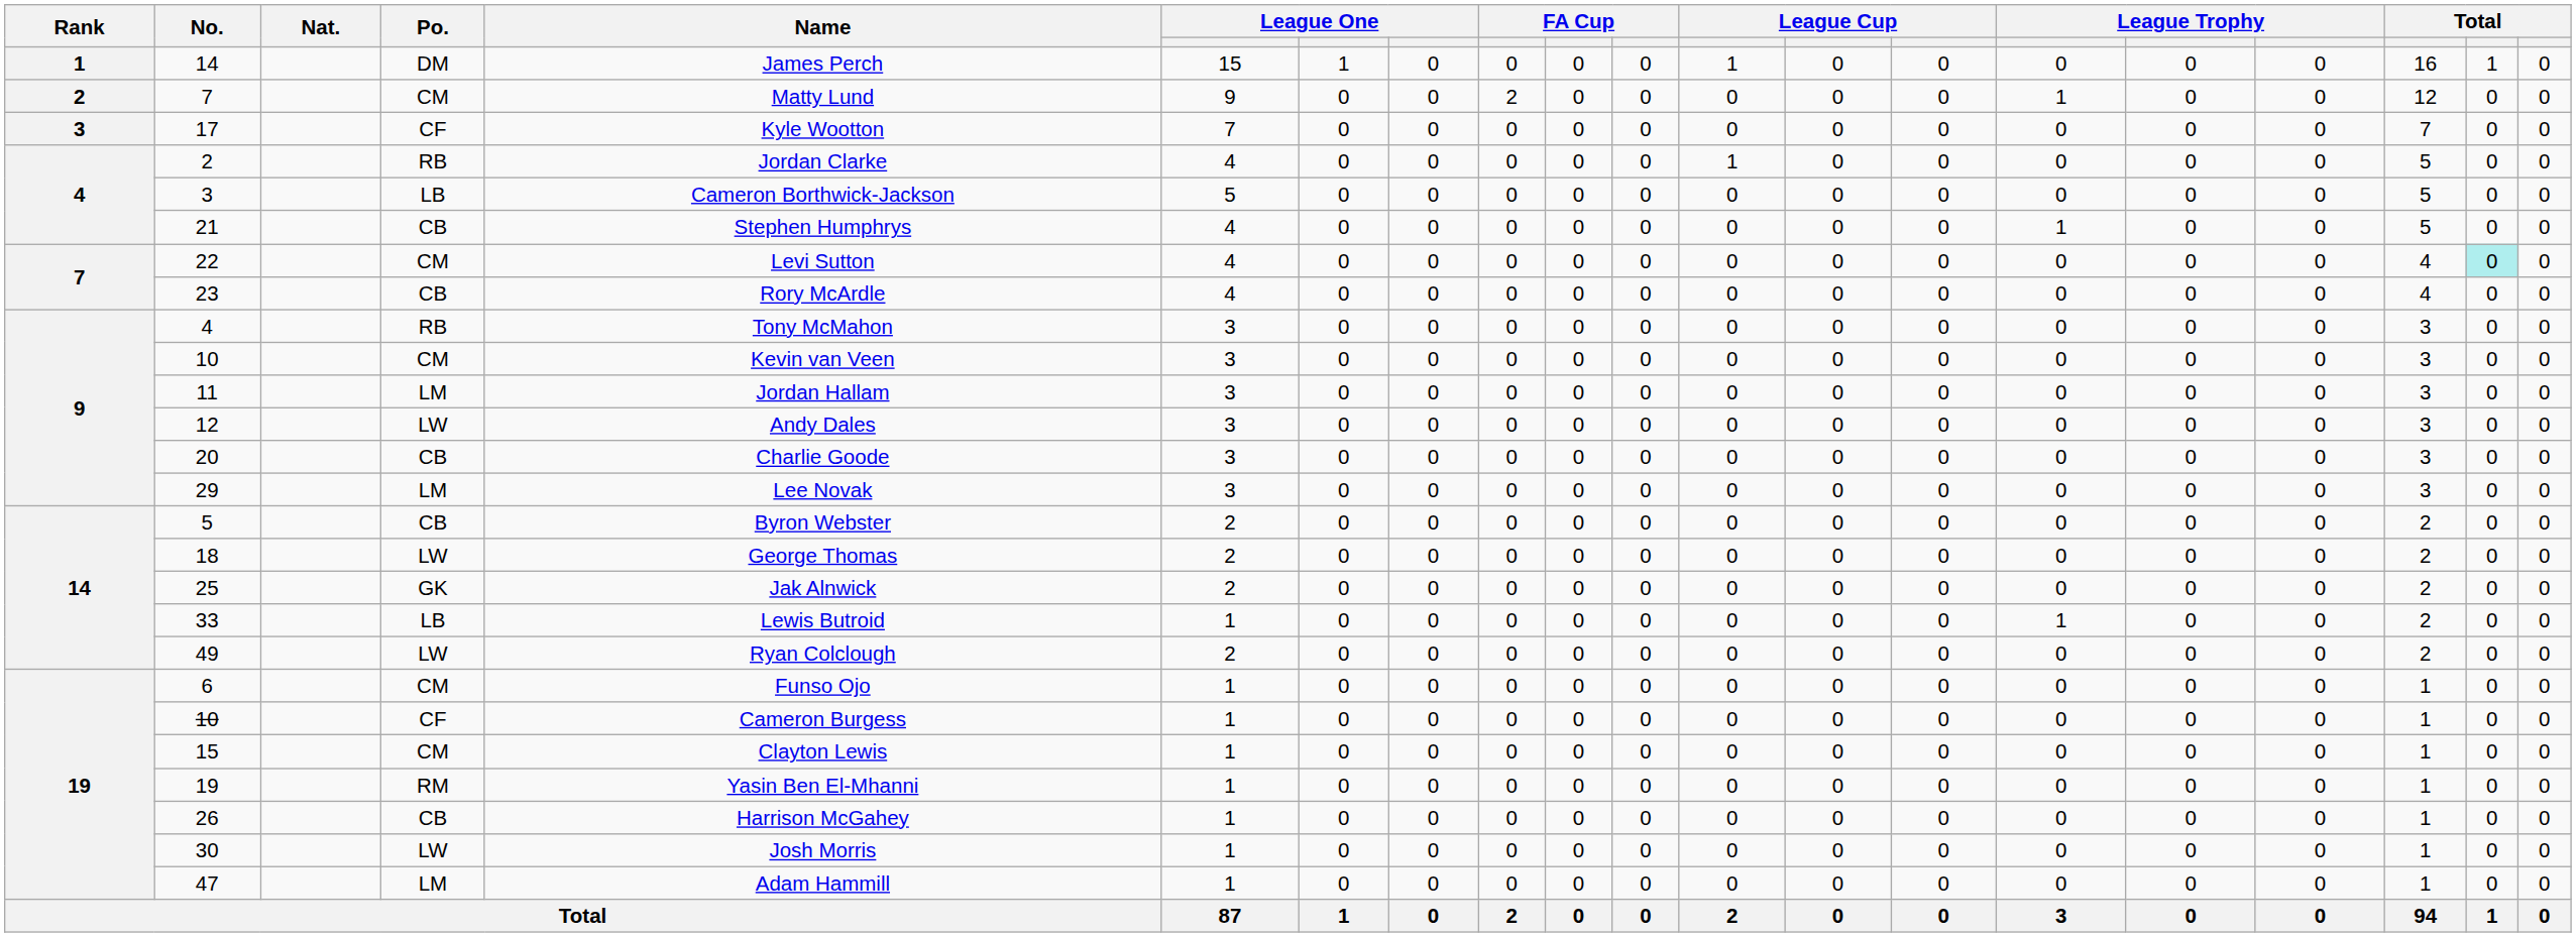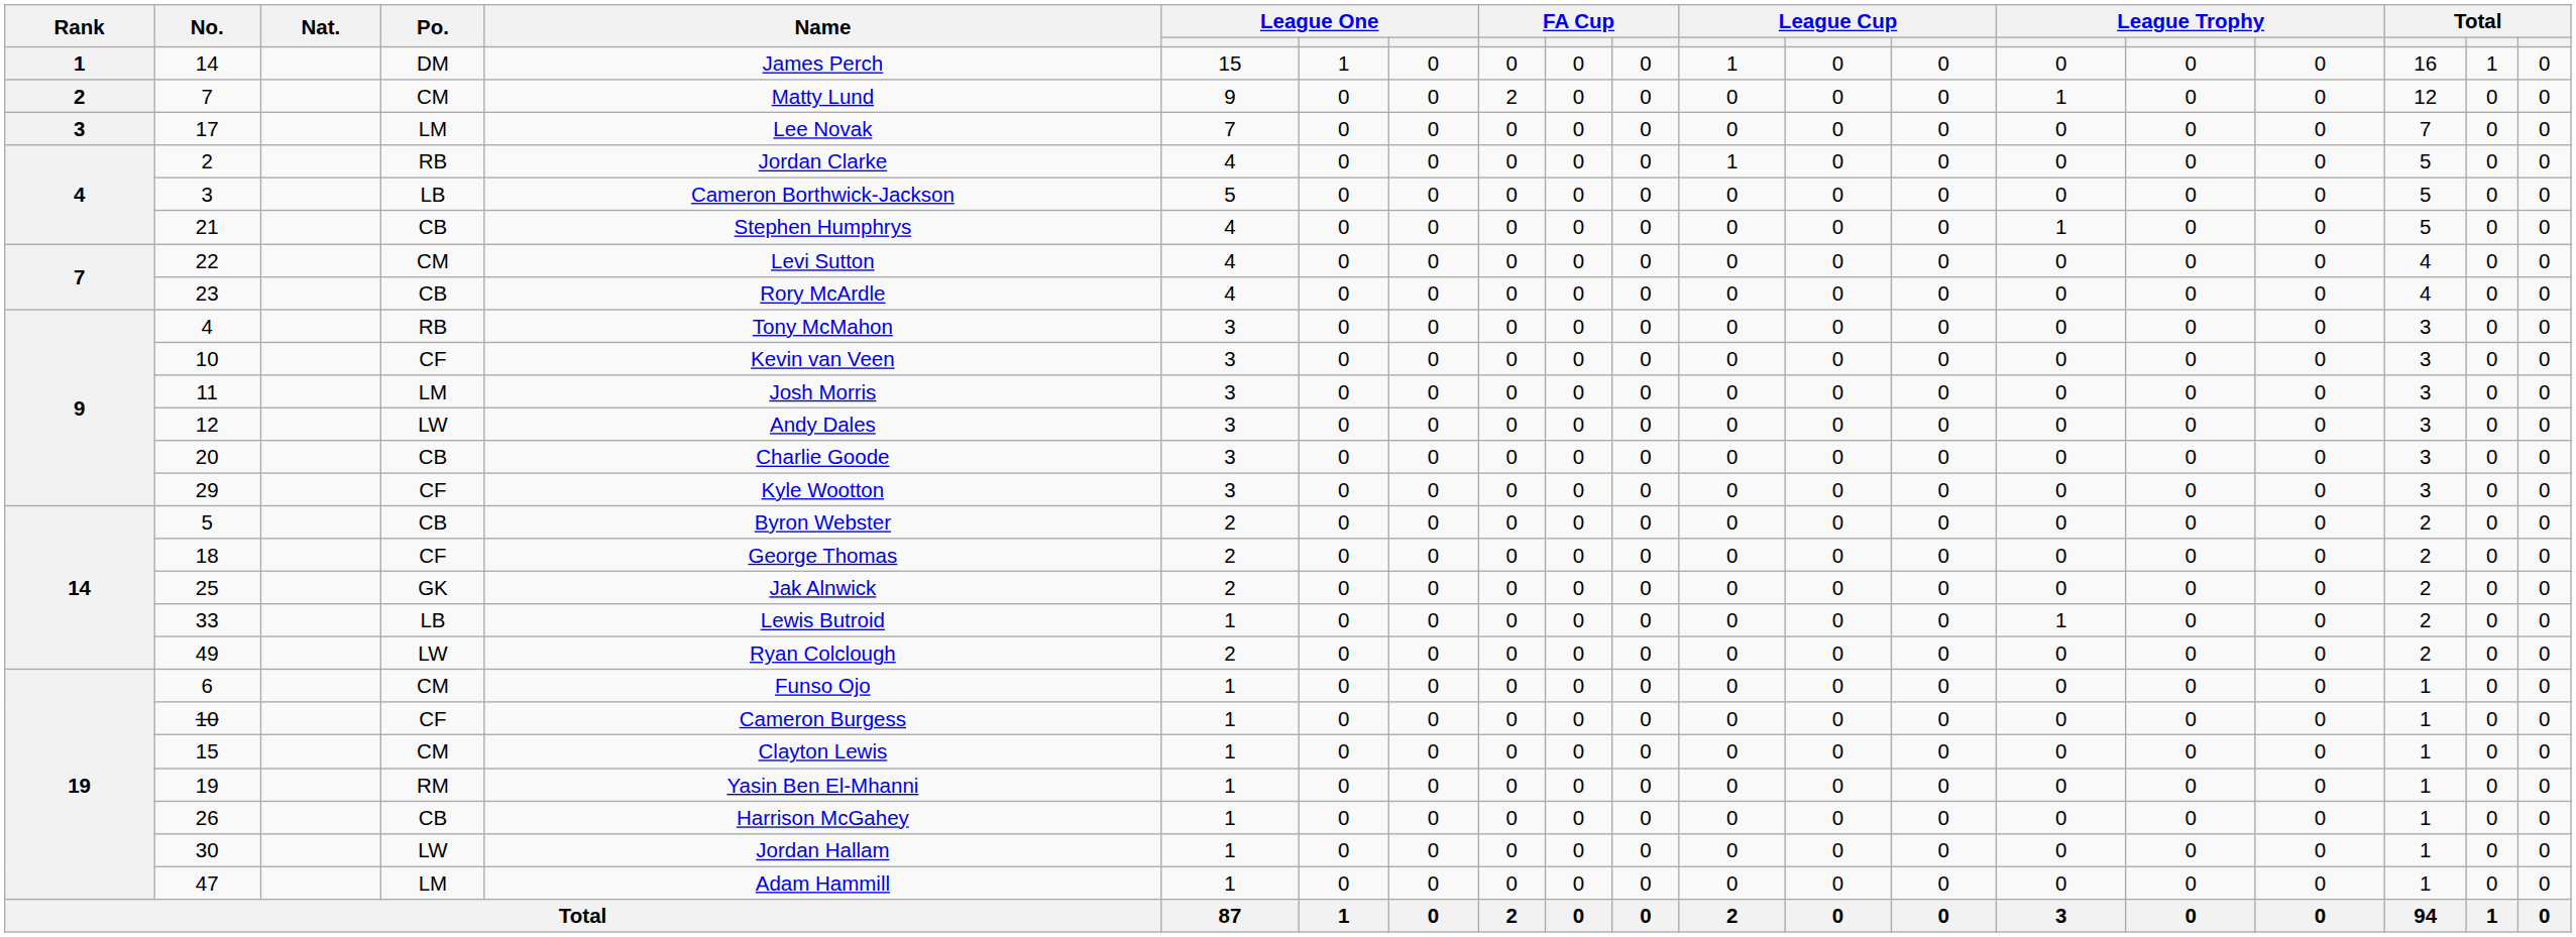 <table class="wikitable" style="text-align:center; font-size:95%; width:95%;">
 <tr>
 <th rowspan=2>Rank</th>
 <th rowspan=2>No.</th>
 <th rowspan=2>Nat.</th>
 <th rowspan=2>Po.</th>
 <th rowspan=2>Name</th>
 <th colspan=3><a href='#'>League One</a></th>
 <th colspan=3><a href='#'>FA Cup</a></th>
 <th colspan=3><a href='#'>League Cup</a></th>
 <th colspan=3><a href='#'>League Trophy</a></th>
 <th colspan=3>Total</th>
 </tr>
 <tr>
 <th></th>
 <th></th>
 <th></th>
 <th></th>
 <th></th>
 <th></th>
 <th></th>
 <th></th>
 <th></th>
 <th></th>
 <th></th>
 <th></th>
 <th></th>
 <th></th>
 <th></th>
 </tr>
 <tr>
 <th rowspan=1>1</th>
 <td>14</td>
 <td></td>
 <td>DM</td>
 <td><a href='#'>James Perch</a></td>
 <td>15</td>
 <td>1</td>
 <td>0</td>
 <td>0</td>
 <td>0</td>
 <td>0</td>
 <td>1</td>
 <td>0</td>
 <td>0</td>
 <td>0</td>
 <td>0</td>
 <td>0</td>
 <td>16</td>
 <td>1</td>
 <td>0</td>
 </tr>
 <tr>
 <th rowspan=1>2</th>
 <td>7</td>
 <td></td>
 <td>CM</td>
 <td><a href='#'>Matty Lund</a></td>
 <td>9</td>
 <td>0</td>
 <td>0</td>
 <td>2</td>
 <td>0</td>
 <td>0</td>
 <td>0</td>
 <td>0</td>
 <td>0</td>
 <td>1</td>
 <td>0</td>
 <td>0</td>
 <td>12</td>
 <td>0</td>
 <td>0</td>
 </tr>
 <tr>
 <th rowspan=1>3</th>
 <td>17</td>
 <td></td>
-<td>CF</td>
-<td><a href='#'>Kyle Wootton</a></td>
+<td>LM</td>
+<td><a href='#'>Lee Novak</a></td>
 <td>7</td>
 <td>0</td>
 <td>0</td>
 <td>0</td>
 <td>0</td>
 <td>0</td>
 <td>0</td>
 <td>0</td>
 <td>0</td>
 <td>0</td>
 <td>0</td>
 <td>0</td>
 <td>7</td>
 <td>0</td>
 <td>0</td>
 </tr>
 <tr>
 <th rowspan=3>4</th>
 <td>2</td>
 <td></td>
 <td>RB</td>
 <td><a href='#'>Jordan Clarke</a></td>
 <td>4</td>
 <td>0</td>
 <td>0</td>
 <td>0</td>
 <td>0</td>
 <td>0</td>
 <td>1</td>
 <td>0</td>
 <td>0</td>
 <td>0</td>
 <td>0</td>
 <td>0</td>
 <td>5</td>
 <td>0</td>
 <td>0</td>
 </tr>
 <tr>
 <td>3</td>
 <td></td>
 <td>LB</td>
 <td><a href='#'>Cameron Borthwick-Jackson</a></td>
 <td>5</td>
 <td>0</td>
 <td>0</td>
 <td>0</td>
 <td>0</td>
 <td>0</td>
 <td>0</td>
 <td>0</td>
 <td>0</td>
 <td>0</td>
 <td>0</td>
 <td>0</td>
 <td>5</td>
 <td>0</td>
 <td>0</td>
 </tr>
 <tr>
 <td>21</td>
 <td></td>
 <td>CB</td>
 <td><a href='#'>Stephen Humphrys</a></td>
 <td>4</td>
 <td>0</td>
 <td>0</td>
 <td>0</td>
 <td>0</td>
 <td>0</td>
 <td>0</td>
 <td>0</td>
 <td>0</td>
 <td>1</td>
 <td>0</td>
 <td>0</td>
 <td>5</td>
 <td>0</td>
 <td>0</td>
 </tr>
 <tr>
 <th rowspan=2>7</th>
 <td>22</td>
 <td></td>
 <td>CM</td>
 <td><a href='#'>Levi Sutton</a></td>
 <td>4</td>
 <td>0</td>
 <td>0</td>
 <td>0</td>
 <td>0</td>
 <td>0</td>
 <td>0</td>
 <td>0</td>
 <td>0</td>
 <td>0</td>
 <td>0</td>
 <td>0</td>
 <td>4</td>
-<td style="background: paleturquoise;">0</td>
+<td>0</td>
 <td>0</td>
 </tr>
 <tr>
 <td>23</td>
 <td></td>
 <td>CB</td>
 <td><a href='#'>Rory McArdle</a></td>
 <td>4</td>
 <td>0</td>
 <td>0</td>
 <td>0</td>
 <td>0</td>
 <td>0</td>
 <td>0</td>
 <td>0</td>
 <td>0</td>
 <td>0</td>
 <td>0</td>
 <td>0</td>
 <td>4</td>
 <td>0</td>
 <td>0</td>
 </tr>
 <tr>
 <th rowspan=6>9</th>
 <td>4</td>
 <td></td>
 <td>RB</td>
 <td><a href='#'>Tony McMahon</a></td>
 <td>3</td>
 <td>0</td>
 <td>0</td>
 <td>0</td>
 <td>0</td>
 <td>0</td>
 <td>0</td>
 <td>0</td>
 <td>0</td>
 <td>0</td>
 <td>0</td>
 <td>0</td>
 <td>3</td>
 <td>0</td>
 <td>0</td>
 </tr>
 <tr>
 <td>10</td>
 <td></td>
-<td>CM</td>
+<td>CF</td>
 <td><a href='#'>Kevin van Veen</a></td>
 <td>3</td>
 <td>0</td>
 <td>0</td>
 <td>0</td>
 <td>0</td>
 <td>0</td>
 <td>0</td>
 <td>0</td>
 <td>0</td>
 <td>0</td>
 <td>0</td>
 <td>0</td>
 <td>3</td>
 <td>0</td>
 <td>0</td>
 </tr>
 <tr>
 <td>11</td>
 <td></td>
 <td>LM</td>
-<td><a href='#'>Jordan Hallam</a></td>
+<td><a href='#'>Josh Morris</a></td>
 <td>3</td>
 <td>0</td>
 <td>0</td>
 <td>0</td>
 <td>0</td>
 <td>0</td>
 <td>0</td>
 <td>0</td>
 <td>0</td>
 <td>0</td>
 <td>0</td>
 <td>0</td>
 <td>3</td>
 <td>0</td>
 <td>0</td>
 </tr>
 <tr>
 <td>12</td>
 <td></td>
 <td>LW</td>
 <td><a href='#'>Andy Dales</a></td>
 <td>3</td>
 <td>0</td>
 <td>0</td>
 <td>0</td>
 <td>0</td>
 <td>0</td>
 <td>0</td>
 <td>0</td>
 <td>0</td>
 <td>0</td>
 <td>0</td>
 <td>0</td>
 <td>3</td>
 <td>0</td>
 <td>0</td>
 </tr>
 <tr>
 <td>20</td>
 <td></td>
 <td>CB</td>
 <td><a href='#'>Charlie Goode</a></td>
 <td>3</td>
 <td>0</td>
 <td>0</td>
 <td>0</td>
 <td>0</td>
 <td>0</td>
 <td>0</td>
 <td>0</td>
 <td>0</td>
 <td>0</td>
 <td>0</td>
 <td>0</td>
 <td>3</td>
 <td>0</td>
 <td>0</td>
 </tr>
 <tr>
 <td>29</td>
 <td></td>
-<td>LM</td>
-<td><a href='#'>Lee Novak</a></td>
+<td>CF</td>
+<td><a href='#'>Kyle Wootton</a></td>
 <td>3</td>
 <td>0</td>
 <td>0</td>
 <td>0</td>
 <td>0</td>
 <td>0</td>
 <td>0</td>
 <td>0</td>
 <td>0</td>
 <td>0</td>
 <td>0</td>
 <td>0</td>
 <td>3</td>
 <td>0</td>
 <td>0</td>
 </tr>
 <tr>
 <th rowspan=5>14</th>
 <td>5</td>
 <td></td>
 <td>CB</td>
 <td><a href='#'>Byron Webster</a></td>
 <td>2</td>
 <td>0</td>
 <td>0</td>
 <td>0</td>
 <td>0</td>
 <td>0</td>
 <td>0</td>
 <td>0</td>
 <td>0</td>
 <td>0</td>
 <td>0</td>
 <td>0</td>
 <td>2</td>
 <td>0</td>
 <td>0</td>
 </tr>
 <tr>
 <td>18</td>
 <td></td>
-<td>LW</td>
+<td>CF</td>
 <td><a href='#'>George Thomas</a></td>
 <td>2</td>
 <td>0</td>
 <td>0</td>
 <td>0</td>
 <td>0</td>
 <td>0</td>
 <td>0</td>
 <td>0</td>
 <td>0</td>
 <td>0</td>
 <td>0</td>
 <td>0</td>
 <td>2</td>
 <td>0</td>
 <td>0</td>
 </tr>
 <tr>
 <td>25</td>
 <td></td>
 <td>GK</td>
 <td><a href='#'>Jak Alnwick</a></td>
 <td>2</td>
 <td>0</td>
 <td>0</td>
 <td>0</td>
 <td>0</td>
 <td>0</td>
 <td>0</td>
 <td>0</td>
 <td>0</td>
 <td>0</td>
 <td>0</td>
 <td>0</td>
 <td>2</td>
 <td>0</td>
 <td>0</td>
 </tr>
 <tr>
 <td>33</td>
 <td></td>
 <td>LB</td>
 <td><a href='#'>Lewis Butroid</a></td>
 <td>1</td>
 <td>0</td>
 <td>0</td>
 <td>0</td>
 <td>0</td>
 <td>0</td>
 <td>0</td>
 <td>0</td>
 <td>0</td>
 <td>1</td>
 <td>0</td>
 <td>0</td>
 <td>2</td>
 <td>0</td>
 <td>0</td>
 </tr>
 <tr>
 <td>49</td>
 <td></td>
 <td>LW</td>
 <td><a href='#'>Ryan Colclough</a></td>
 <td>2</td>
 <td>0</td>
 <td>0</td>
 <td>0</td>
 <td>0</td>
 <td>0</td>
 <td>0</td>
 <td>0</td>
 <td>0</td>
 <td>0</td>
 <td>0</td>
 <td>0</td>
 <td>2</td>
 <td>0</td>
 <td>0</td>
 </tr>
 <tr>
 <th rowspan=7>19</th>
 <td>6</td>
 <td></td>
 <td>CM</td>
 <td><a href='#'>Funso Ojo</a></td>
 <td>1</td>
 <td>0</td>
 <td>0</td>
 <td>0</td>
 <td>0</td>
 <td>0</td>
 <td>0</td>
 <td>0</td>
 <td>0</td>
 <td>0</td>
 <td>0</td>
 <td>0</td>
 <td>1</td>
 <td>0</td>
 <td>0</td>
 </tr>
 <tr>
 <td><s>10</s></td>
 <td></td>
 <td>CF</td>
 <td><a href='#'>Cameron Burgess</a></td>
 <td>1</td>
 <td>0</td>
 <td>0</td>
 <td>0</td>
 <td>0</td>
 <td>0</td>
 <td>0</td>
 <td>0</td>
 <td>0</td>
 <td>0</td>
 <td>0</td>
 <td>0</td>
 <td>1</td>
 <td>0</td>
 <td>0</td>
 </tr>
 <tr>
 <td>15</td>
 <td></td>
 <td>CM</td>
 <td><a href='#'>Clayton Lewis</a></td>
 <td>1</td>
 <td>0</td>
 <td>0</td>
 <td>0</td>
 <td>0</td>
 <td>0</td>
 <td>0</td>
 <td>0</td>
 <td>0</td>
 <td>0</td>
 <td>0</td>
 <td>0</td>
 <td>1</td>
 <td>0</td>
 <td>0</td>
 </tr>
 <tr>
 <td>19</td>
 <td></td>
 <td>RM</td>
 <td><a href='#'>Yasin Ben El-Mhanni</a></td>
 <td>1</td>
 <td>0</td>
 <td>0</td>
 <td>0</td>
 <td>0</td>
 <td>0</td>
 <td>0</td>
 <td>0</td>
 <td>0</td>
 <td>0</td>
 <td>0</td>
 <td>0</td>
 <td>1</td>
 <td>0</td>
 <td>0</td>
 </tr>
 <tr>
 <td>26</td>
 <td></td>
 <td>CB</td>
 <td><a href='#'>Harrison McGahey</a></td>
 <td>1</td>
 <td>0</td>
 <td>0</td>
 <td>0</td>
 <td>0</td>
 <td>0</td>
 <td>0</td>
 <td>0</td>
 <td>0</td>
 <td>0</td>
 <td>0</td>
 <td>0</td>
 <td>1</td>
 <td>0</td>
 <td>0</td>
 </tr>
 <tr>
 <td>30</td>
 <td></td>
 <td>LW</td>
-<td><a href='#'>Josh Morris</a></td>
+<td><a href='#'>Jordan Hallam</a></td>
 <td>1</td>
 <td>0</td>
 <td>0</td>
 <td>0</td>
 <td>0</td>
 <td>0</td>
 <td>0</td>
 <td>0</td>
 <td>0</td>
 <td>0</td>
 <td>0</td>
 <td>0</td>
 <td>1</td>
 <td>0</td>
 <td>0</td>
 </tr>
 <tr>
 <td>47</td>
 <td></td>
 <td>LM</td>
 <td><a href='#'>Adam Hammill</a></td>
 <td>1</td>
 <td>0</td>
 <td>0</td>
 <td>0</td>
 <td>0</td>
 <td>0</td>
 <td>0</td>
 <td>0</td>
 <td>0</td>
 <td>0</td>
 <td>0</td>
 <td>0</td>
 <td>1</td>
 <td>0</td>
 <td>0</td>
 </tr>
 <tr>
 <th colspan=5>Total</th>
 <th>87</th>
 <th>1</th>
 <th>0</th>
 <th>2</th>
 <th>0</th>
 <th>0</th>
 <th>2</th>
 <th>0</th>
 <th>0</th>
 <th>3</th>
 <th>0</th>
 <th>0</th>
 <th>94</th>
 <th>1</th>
 <th>0</th>
 </tr>
 </table>
